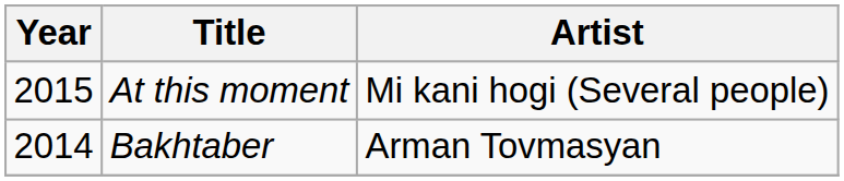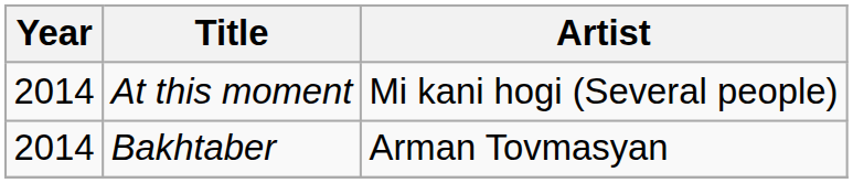 <table class="wikitable sortable">
 <tr>
 <th scope="col">Year</th>
 <th scope="col">Title</th>
 <th scope="col">Artist</th>
 </tr>
 <tr>
-<td align="center">2015</td>
+<td align="center">2014</td>
 <td scope="col"><em>At this moment</em></td>
 <td>Mi kani hogi (Several people)</td>
 </tr>
 <tr>
 <td align="center">2014</td>
 <td scope="col"><em>Bakhtaber</em></td>
 <td>Arman Tovmasyan</td>
 </tr>
 <tr>
 </tr>
 </table>
